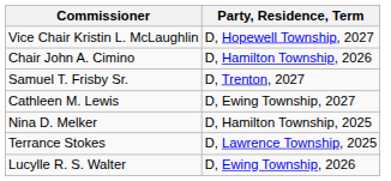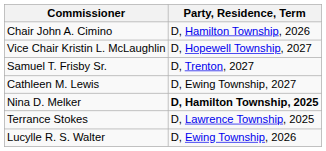 <table class="wikitable sortable">
 <tr>
 <th>Commissioner</th>
 <th>Party, Residence, Term</th>
 </tr>
 <tr>
+<td>Chair John A. Cimino</td>
+<td>D, <a href='#'>Hamilton Township</a>, 2026</td>
+</tr>
+<tr>
 <td>Vice Chair Kristin L. McLaughlin</td>
 <td>D, <a href='#'>Hopewell Township</a>, 2027</td>
-</tr>
-<tr>
-<td>Chair John A. Cimino</td>
-<td>D, <a href='#'>Hamilton Township</a>, 2026</td>
 </tr>
 <tr>
 <td>Samuel T. Frisby Sr.</td>
 <td>D, <a href='#'>Trenton</a>, 2027</td>
 </tr>
 <tr>
 <td>Cathleen M. Lewis</td>
 <td>D, Ewing Township, 2027</td>
 </tr>
 <tr>
 <td>Nina D. Melker</td>
-<td>D, Hamilton Township, 2025</td>
+<td><strong>D, Hamilton Township, 2025</strong></td>
 </tr>
 <tr>
 <td>Terrance Stokes</td>
 <td>D, <a href='#'>Lawrence Township</a>, 2025</td>
 </tr>
 <tr>
 <td>Lucylle R. S. Walter</td>
 <td>D, <a href='#'>Ewing Township</a>, 2026</td>
 </tr>
 </table>
